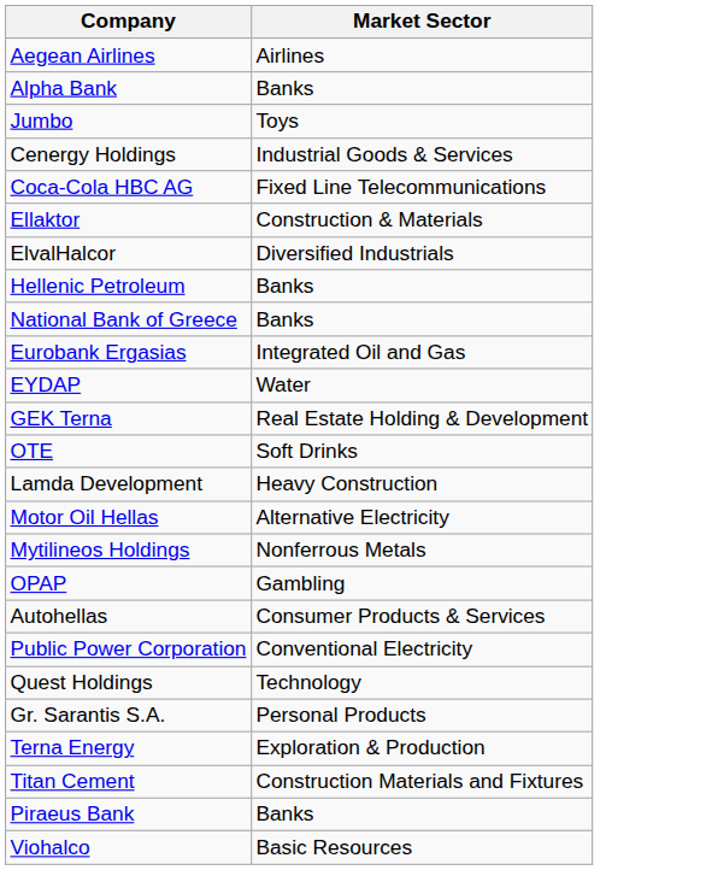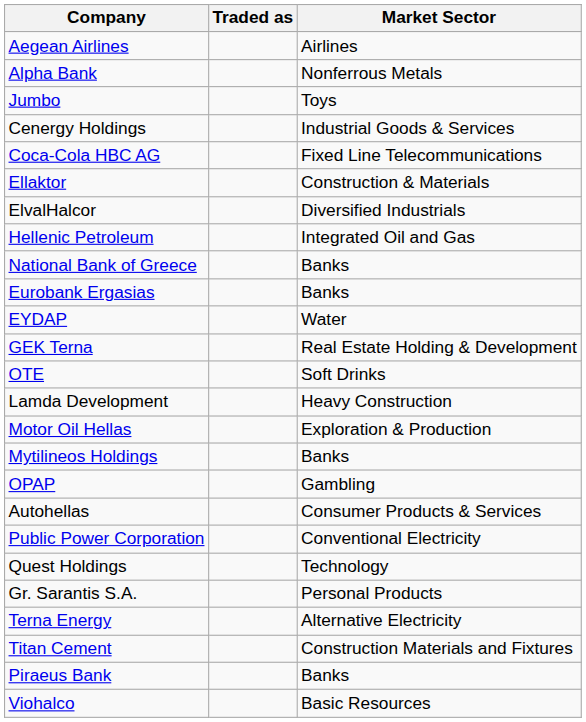 <table class="wikitable sortable">
 <tr>
 <th>Company</th>
+<th>Traded as</th>
 <th>Market Sector</th>
 </tr>
 <tr>
 <td><a href='#'>Aegean Airlines</a></td>
+<td></td>
 <td>Airlines</td>
 </tr>
 <tr>
 <td><a href='#'>Alpha Bank</a></td>
-<td>Banks</td>
+<td></td>
+<td>Nonferrous Metals</td>
 </tr>
 <tr>
 <td><a href='#'>Jumbo</a></td>
+<td></td>
 <td>Toys</td>
 </tr>
 <tr>
 <td>Cenergy Holdings</td>
+<td></td>
 <td>Industrial Goods & Services</td>
 </tr>
 <tr>
 <td><a href='#'>Coca-Cola HBC AG</a></td>
+<td></td>
 <td>Fixed Line Telecommunications</td>
 </tr>
 <tr>
 <td><a href='#'>Ellaktor</a></td>
+<td></td>
 <td>Construction & Materials</td>
 </tr>
 <tr>
 <td>ElvalHalcor</td>
+<td></td>
 <td>Diversified Industrials</td>
 </tr>
 <tr>
 <td><a href='#'>Hellenic Petroleum</a></td>
-<td>Banks</td>
+<td></td>
+<td>Integrated Oil and Gas</td>
 </tr>
 <tr>
 <td><a href='#'>National Bank of Greece</a></td>
+<td></td>
 <td>Banks</td>
 </tr>
 <tr>
 <td><a href='#'>Eurobank Ergasias</a></td>
-<td>Integrated Oil and Gas</td>
+<td></td>
+<td>Banks</td>
 </tr>
 <tr>
 <td><a href='#'>EYDAP</a></td>
+<td></td>
 <td>Water</td>
 </tr>
 <tr>
 <td><a href='#'>GEK Terna</a></td>
+<td></td>
 <td>Real Estate Holding & Development</td>
 </tr>
 <tr>
 <td><a href='#'>OTE</a></td>
+<td></td>
 <td>Soft Drinks</td>
 </tr>
 <tr>
 <td>Lamda Development</td>
+<td></td>
 <td>Heavy Construction</td>
 </tr>
 <tr>
 <td><a href='#'>Motor Oil Hellas</a></td>
-<td>Alternative Electricity</td>
+<td></td>
+<td>Exploration & Production</td>
 </tr>
 <tr>
 <td><a href='#'>Mytilineos Holdings</a></td>
-<td>Nonferrous Metals</td>
+<td></td>
+<td>Banks</td>
 </tr>
 <tr>
 <td><a href='#'>OPAP</a></td>
+<td></td>
 <td>Gambling</td>
 </tr>
 <tr>
 <td>Autohellas</td>
+<td></td>
 <td>Consumer Products & Services</td>
 </tr>
 <tr>
 <td><a href='#'>Public Power Corporation</a></td>
+<td></td>
 <td>Conventional Electricity</td>
 </tr>
 <tr>
 <td>Quest Holdings</td>
+<td></td>
 <td>Technology</td>
 </tr>
 <tr>
 <td>Gr. Sarantis S.A.</td>
+<td></td>
 <td>Personal Products</td>
 </tr>
 <tr>
 <td><a href='#'>Terna Energy</a></td>
-<td>Exploration & Production</td>
+<td></td>
+<td>Alternative Electricity</td>
 </tr>
 <tr>
 <td><a href='#'>Titan Cement</a></td>
+<td></td>
 <td>Construction Materials and Fixtures</td>
 </tr>
 <tr>
 <td><a href='#'>Piraeus Bank</a></td>
+<td></td>
 <td>Banks</td>
 </tr>
 <tr>
 <td><a href='#'>Viohalco</a></td>
+<td></td>
 <td>Basic Resources</td>
 </tr>
 </table>
